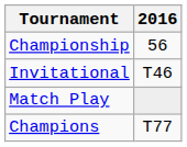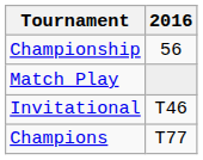 <table class="wikitable" style="text-align:center;">
 <tr>
 <th>Tournament</th>
 <th>2016</th>
 </tr>
 <tr>
 <td align="left"><a href='#'>Championship</a></td>
 <td>56</td>
 </tr>
 <tr>
+<td align="left"><a href='#'>Match Play</a></td>
+<td style="background:#eeeeee;"></td>
+</tr>
+<tr>
 <td align="left"><a href='#'>Invitational</a></td>
 <td>T46</td>
-</tr>
-<tr>
-<td align="left"><a href='#'>Match Play</a></td>
-<td style="background:#eeeeee;"></td>
 </tr>
 <tr>
 <td align="left"><a href='#'>Champions</a></td>
 <td>T77</td>
 </tr>
 </table>
